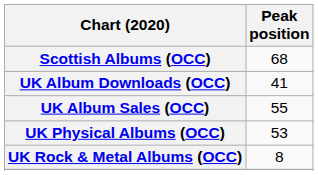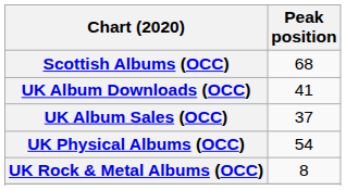 <table class="wikitable sortable plainrowheaders" style="text-align:center">
 <tr>
 <th scope="col">Chart (2020)</th>
 <th scope="col">Peak<br> position</th>
 </tr>
 <tr>
 <th scope="row"><a href='#'>Scottish Albums</a> (<a href='#'>OCC</a>)</th>
 <td>68</td>
 </tr>
 <tr>
 <th scope="row"><a href='#'>UK Album Downloads</a> (<a href='#'>OCC</a>)</th>
 <td>41</td>
 </tr>
 <tr>
 <th scope="row"><a href='#'>UK Album Sales</a> (<a href='#'>OCC</a>)</th>
-<td>55</td>
+<td>37</td>
 </tr>
 <tr>
 <th scope="row"><a href='#'>UK Physical Albums</a> (<a href='#'>OCC</a>)</th>
-<td>53</td>
+<td>54</td>
 </tr>
 <tr>
 <th scope="row"><a href='#'>UK Rock & Metal Albums</a> (<a href='#'>OCC</a>)</th>
 <td>8</td>
 </tr>
 <tr>
 </tr>
 <tr>
 </tr>
 <tr>
 </tr>
 <tr>
 </tr>
 </table>
